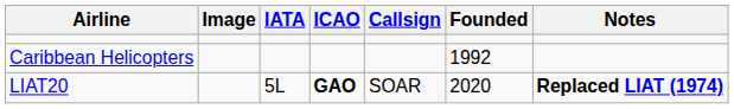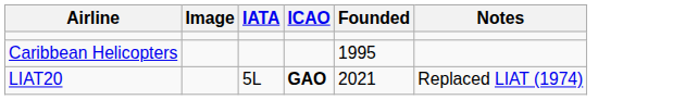 <table class="wikitable sortable">
 <tr valign="middle">
 <th>Airline</th>
 <th class="unsortable">Image</th>
 <th><a href='#'>IATA</a></th>
 <th><a href='#'>ICAO</a></th>
-<th><a href='#'>Callsign</a></th>
 <th>Founded</th>
 <th class="unsortable">Notes</th>
 </tr>
 <tr>
-<td></td>
 <td></td>
 <td></td>
 <td></td>
 <td></td>
 <td></td>
 <td></td>
 </tr>
 <tr>
 <td><a href='#'>Caribbean Helicopters</a></td>
 <td></td>
 <td></td>
 <td></td>
-<td></td>
-<td>1992</td>
+<td>1995</td>
 <td></td>
 </tr>
 <tr>
 <td><a href='#'>LIAT20</a></td>
 <td></td>
 <td>5L</td>
 <td><strong>GAO</strong></td>
-<td>SOAR</td>
-<td>2020</td>
-<td><strong>Replaced <a href='#'>LIAT (1974)</a></strong></td>
+<td>2021</td>
+<td>Replaced <a href='#'>LIAT (1974)</a></td>
 </tr>
 </table>
